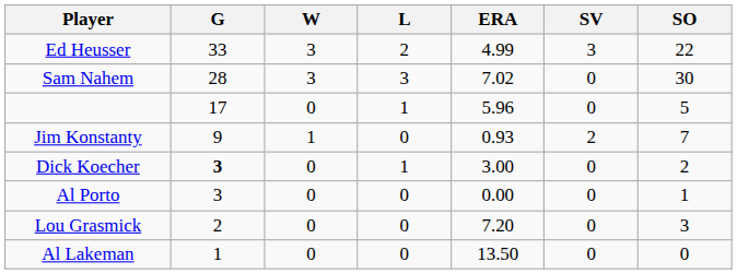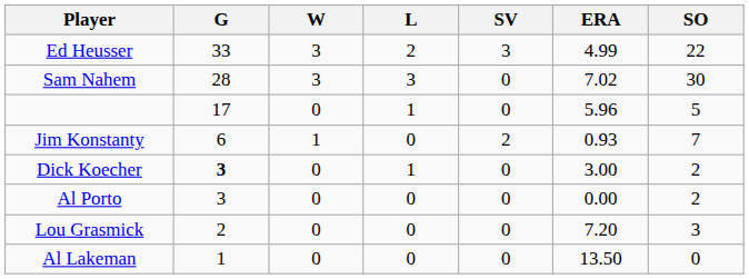 <table class="wikitable sortable">
 <tr>
 <th bgcolor="#DDDDFF" width="16%">Player</th>
 <th bgcolor="#DDDDFF" width="9%">G</th>
 <th bgcolor="#DDDDFF" width="9%">W</th>
 <th bgcolor="#DDDDFF" width="9%">L</th>
+<th bgcolor="#DDDDFF" width="9%">SV</th>
 <th bgcolor="#DDDDFF" width="9%">ERA</th>
-<th bgcolor="#DDDDFF" width="9%">SV</th>
 <th bgcolor="#DDDDFF" width="9%">SO</th>
 </tr>
 <tr align="center">
 <td><a href='#'>Ed Heusser</a></td>
 <td>33</td>
 <td>3</td>
 <td>2</td>
+<td>3</td>
 <td>4.99</td>
-<td>3</td>
 <td>22</td>
 </tr>
 <tr align=center>
 <td><a href='#'>Sam Nahem</a></td>
 <td>28</td>
 <td>3</td>
 <td>3</td>
+<td>0</td>
 <td>7.02</td>
-<td>0</td>
 <td>30</td>
 </tr>
 <tr align=center>
 <td></td>
 <td>17</td>
 <td>0</td>
 <td>1</td>
+<td>0</td>
 <td>5.96</td>
-<td>0</td>
 <td>5</td>
 </tr>
 <tr align="center">
 <td><a href='#'>Jim Konstanty</a></td>
-<td>9</td>
+<td>6</td>
 <td>1</td>
 <td>0</td>
+<td>2</td>
 <td>0.93</td>
-<td>2</td>
 <td>7</td>
 </tr>
 <tr align=center>
 <td><a href='#'>Dick Koecher</a></td>
 <td><strong>3</strong></td>
 <td>0</td>
 <td>1</td>
+<td>0</td>
 <td>3.00</td>
-<td>0</td>
 <td>2</td>
 </tr>
 <tr align=center>
 <td><a href='#'>Al Porto</a></td>
 <td>3</td>
 <td>0</td>
 <td>0</td>
+<td>0</td>
 <td>0.00</td>
-<td>0</td>
-<td>1</td>
+<td>2</td>
 </tr>
 <tr align=center>
 <td><a href='#'>Lou Grasmick</a></td>
 <td>2</td>
 <td>0</td>
 <td>0</td>
+<td>0</td>
 <td>7.20</td>
-<td>0</td>
 <td>3</td>
 </tr>
 <tr align=center>
 <td><a href='#'>Al Lakeman</a></td>
 <td>1</td>
 <td>0</td>
 <td>0</td>
+<td>0</td>
 <td>13.50</td>
-<td>0</td>
 <td>0</td>
 </tr>
 </table>
